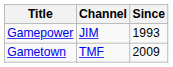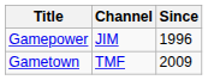 <table class="wikitable">
 <tr>
 <th scope="col">Title</th>
 <th scope="col">Channel</th>
 <th scope="col">Since</th>
 </tr>
 <tr>
 <td><a href='#'>Gamepower</a></td>
 <td><a href='#'>JIM</a></td>
-<td>1993</td>
+<td>1996</td>
 </tr>
 <tr>
 <td><a href='#'>Gametown</a></td>
 <td><a href='#'>TMF</a></td>
 <td>2009</td>
 </tr>
 </table>
